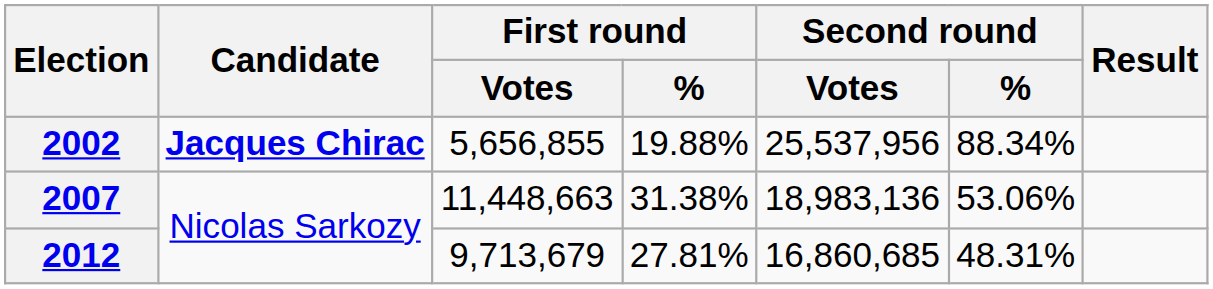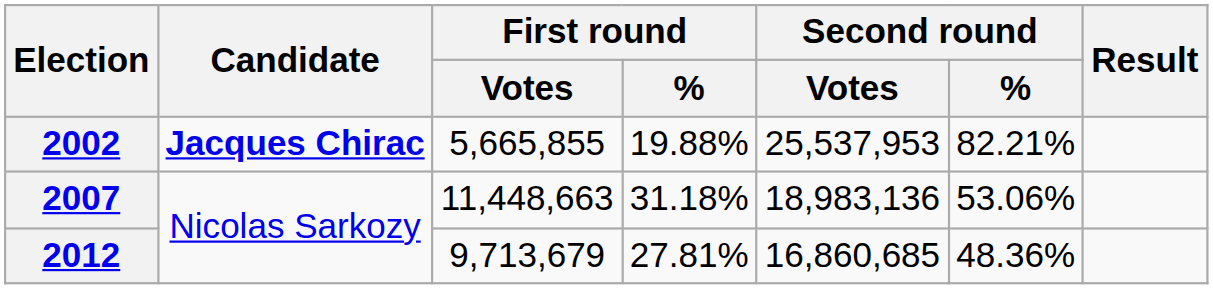 <table class="wikitable" style=text-align:center>
 <tr>
 <th rowspan=2>Election</th>
 <th rowspan=2>Candidate</th>
 <th colspan=2>First round</th>
 <th colspan=2>Second round</th>
 <th rowspan=2>Result</th>
 </tr>
 <tr>
 <th>Votes</th>
 <th>%</th>
 <th>Votes</th>
 <th>%</th>
 </tr>
 <tr>
 <th><a href='#'>2002</a></th>
 <td><strong><a href='#'>Jacques Chirac</a></strong></td>
-<td>5,656,855</td>
+<td>5,665,855</td>
 <td>19.88%</td>
-<td>25,537,956</td>
-<td>88.34%</td>
+<td>25,537,953</td>
+<td>82.21%</td>
 <td></td>
 </tr>
 <tr>
 <th><a href='#'>2007</a></th>
 <td rowspan="2"><a href='#'>Nicolas Sarkozy</a></td>
 <td>11,448,663</td>
-<td>31.38%</td>
+<td>31.18%</td>
 <td>18,983,136</td>
 <td>53.06%</td>
 <td></td>
 </tr>
 <tr>
 <th><a href='#'>2012</a></th>
 <td>9,713,679</td>
 <td>27.81%</td>
 <td>16,860,685</td>
-<td>48.31%</td>
+<td>48.36%</td>
 <td></td>
 </tr>
 </table>
